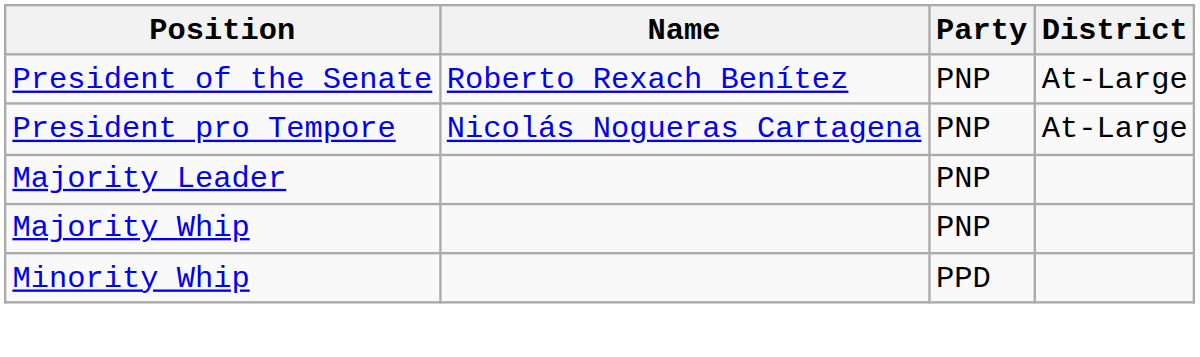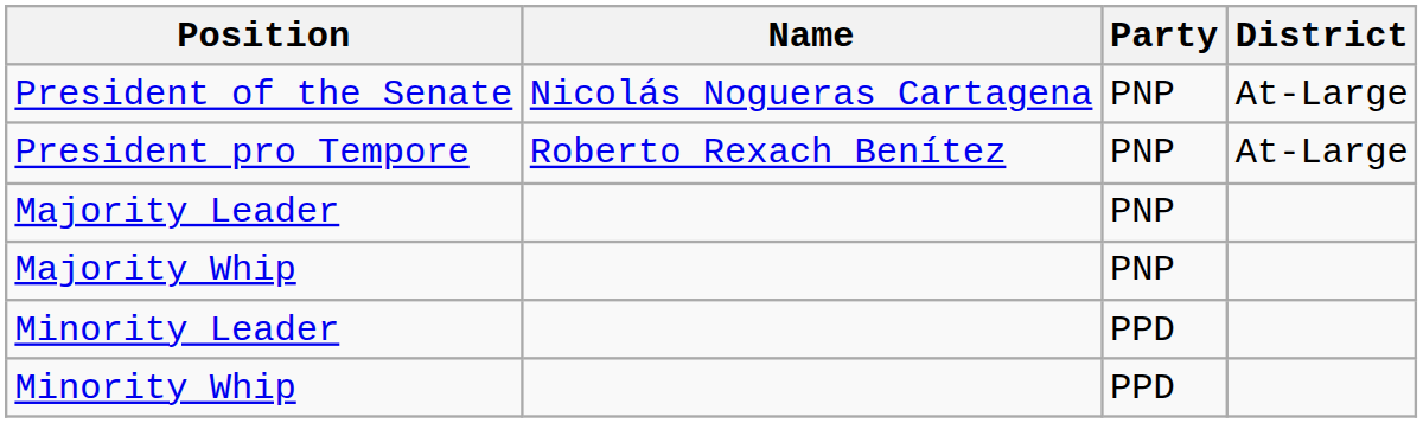 <table class="wikitable sortable">
 <tr>
 <th>Position</th>
 <th>Name</th>
 <th>Party</th>
 <th>District</th>
 </tr>
 <tr>
 <td><a href='#'>President of the Senate</a></td>
-<td><a href='#'>Roberto Rexach Benítez</a></td>
+<td><a href='#'>Nicolás Nogueras Cartagena</a></td>
 <td>PNP</td>
 <td>At-Large</td>
 </tr>
 <tr>
 <td><a href='#'>President pro Tempore</a></td>
-<td><a href='#'>Nicolás Nogueras Cartagena</a></td>
+<td><a href='#'>Roberto Rexach Benítez</a></td>
 <td>PNP</td>
 <td>At-Large</td>
 </tr>
 <tr>
 <td><a href='#'>Majority Leader</a></td>
 <td></td>
 <td>PNP</td>
 <td></td>
 </tr>
 <tr>
 <td><a href='#'>Majority Whip</a></td>
 <td></td>
 <td>PNP</td>
 <td></td>
 </tr>
 <tr>
+<td><a href='#'>Minority Leader</a></td>
+<td></td>
+<td>PPD</td>
+<td></td>
+</tr>
+<tr>
 <td><a href='#'>Minority Whip</a></td>
 <td></td>
 <td>PPD</td>
 <td></td>
 </tr>
 </table>
